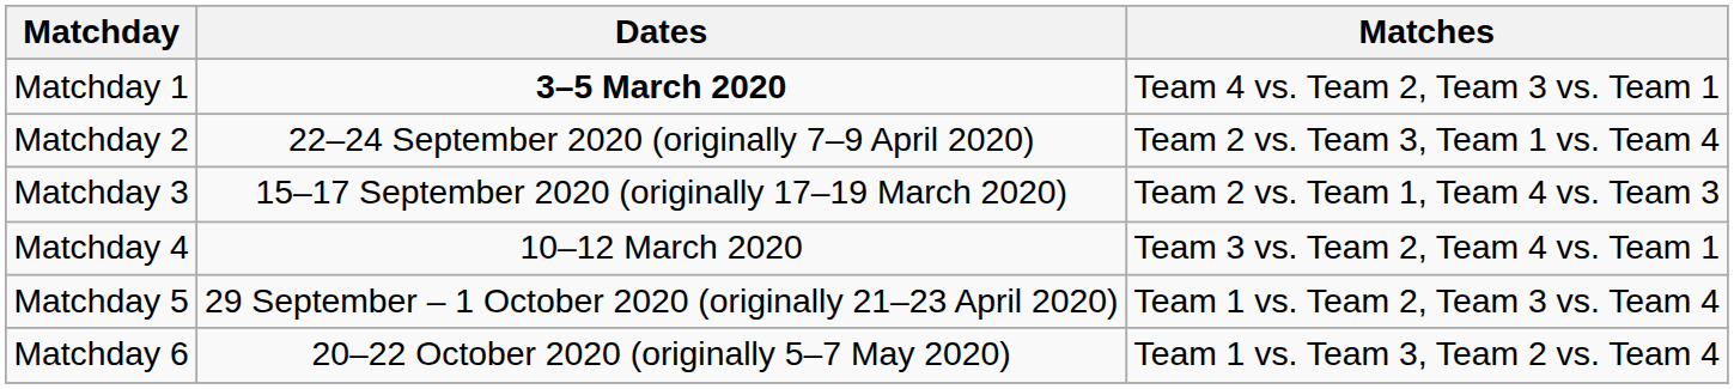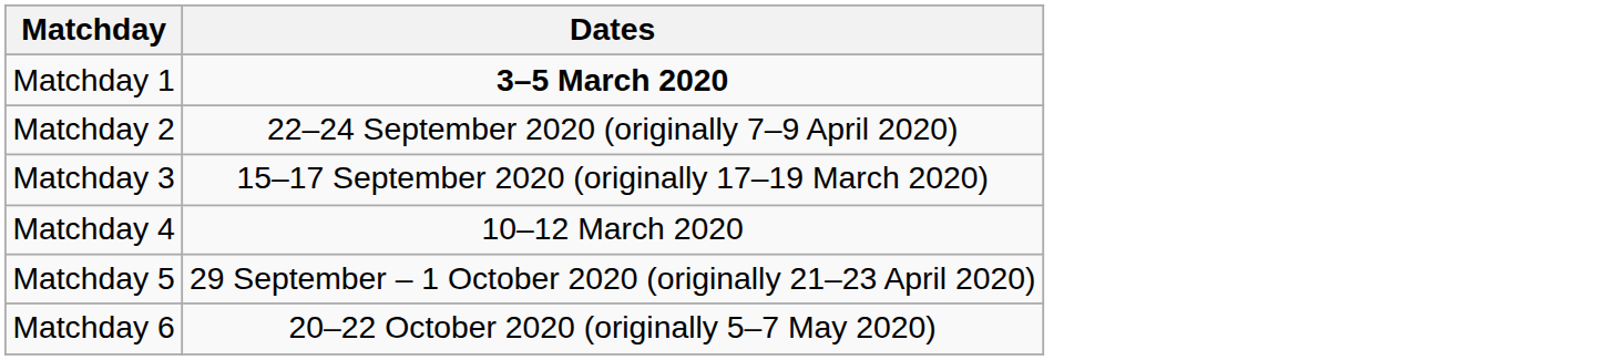 <table class="wikitable" style="text-align:center">
 <tr>
 <th>Matchday</th>
 <th>Dates</th>
-<th>Matches</th>
 </tr>
 <tr>
 <td>Matchday 1</td>
 <td><strong>3–5 March 2020</strong></td>
-<td>Team 4 vs. Team 2, Team 3 vs. Team 1</td>
 </tr>
 <tr>
 <td>Matchday 2</td>
 <td>22–24 September 2020 (originally 7–9 April 2020)</td>
-<td>Team 2 vs. Team 3, Team 1 vs. Team 4</td>
 </tr>
 <tr>
 <td>Matchday 3</td>
 <td>15–17 September 2020 (originally 17–19 March 2020)</td>
-<td>Team 2 vs. Team 1, Team 4 vs. Team 3</td>
 </tr>
 <tr>
 <td>Matchday 4</td>
 <td>10–12 March 2020</td>
-<td>Team 3 vs. Team 2, Team 4 vs. Team 1</td>
 </tr>
 <tr>
 <td>Matchday 5</td>
 <td>29 September – 1 October 2020 (originally 21–23 April 2020)</td>
-<td>Team 1 vs. Team 2, Team 3 vs. Team 4</td>
 </tr>
 <tr>
 <td>Matchday 6</td>
 <td>20–22 October 2020 (originally 5–7 May 2020)</td>
-<td>Team 1 vs. Team 3, Team 2 vs. Team 4</td>
 </tr>
 </table>
